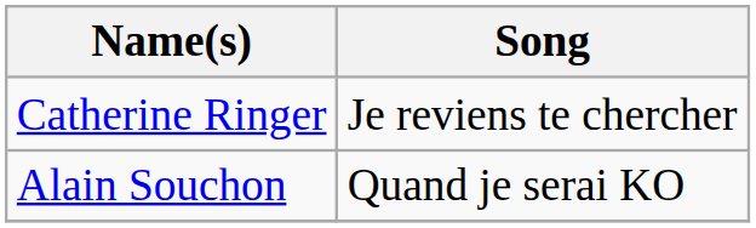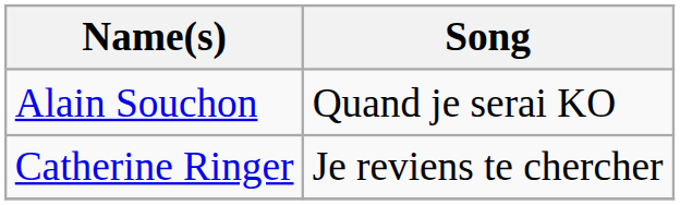 <table class="wikitable sortable">
 <tr>
 <th>Name(s)</th>
 <th>Song</th>
 </tr>
 <tr>
+<td><a href='#'>Alain Souchon</a></td>
+<td>Quand je serai KO</td>
+</tr>
+<tr>
 <td><a href='#'>Catherine Ringer</a></td>
 <td>Je reviens te chercher</td>
 </tr>
 <tr>
-<td><a href='#'>Alain Souchon</a></td>
-<td>Quand je serai KO</td>
-</tr>
-<tr>
 </tr>
 </table>
